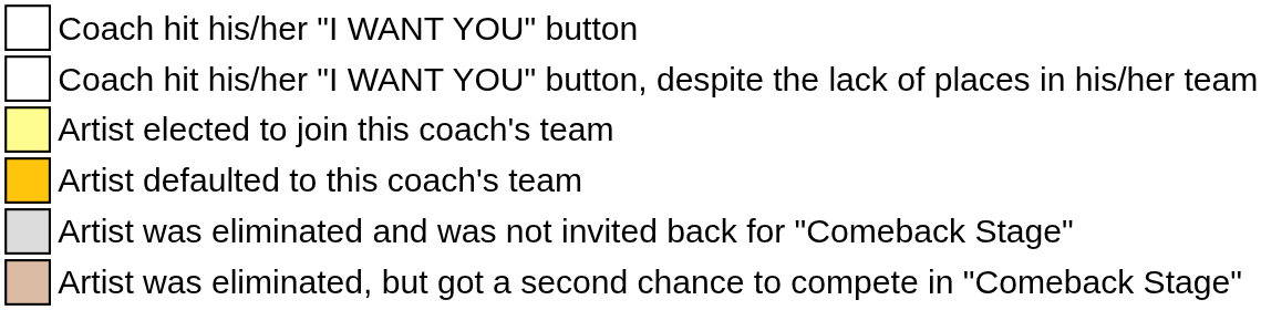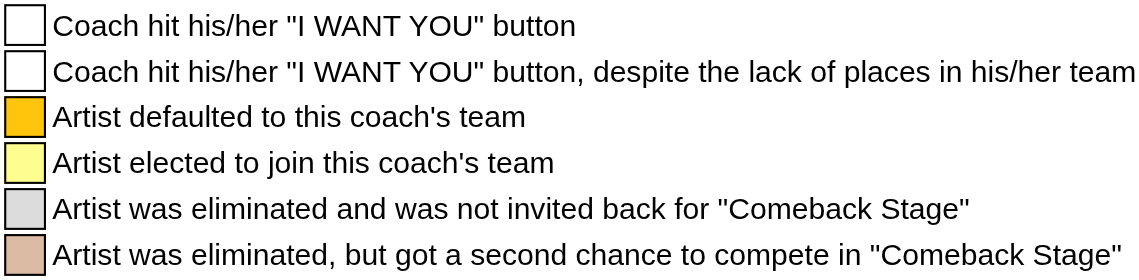 <table class="toccolours" style="font-size: 90%; white-space: nowrap;">
 <tr>
 <td style="background-color:white; border: 1px solid black;"> <strong></strong> </td>
 <td>Coach hit his/her "I WANT YOU" button</td>
 </tr>
 <tr>
 <td style="background-color:white; border: 1px solid black;"> <strong></strong> </td>
 <td>Coach hit his/her "I WANT YOU" button, despite the lack of places in his/her team</td>
 </tr>
 <tr>
+<td style="background-color:#FFC40C; border: 1px solid black">    </td>
+<td>Artist defaulted to this coach's team</td>
+</tr>
+<tr>
 <td style="background-color:#fdfc8f; border: 1px solid black;">    </td>
 <td style="padding-right: 8px">Artist elected to join this coach's team</td>
-</tr>
-<tr>
-<td style="background-color:#FFC40C; border: 1px solid black">    </td>
-<td>Artist defaulted to this coach's team</td>
 </tr>
 <tr>
 <td style="background-color:#DCDCDC; border: 1px solid black">    </td>
 <td>Artist was eliminated and was not invited back for "Comeback Stage"</td>
 </tr>
 <tr>
 <td style="background-color:#dbbba4; border: 1px solid black">    </td>
 <td>Artist was eliminated, but got a second chance to compete in "Comeback Stage"</td>
 </tr>
 </table>
